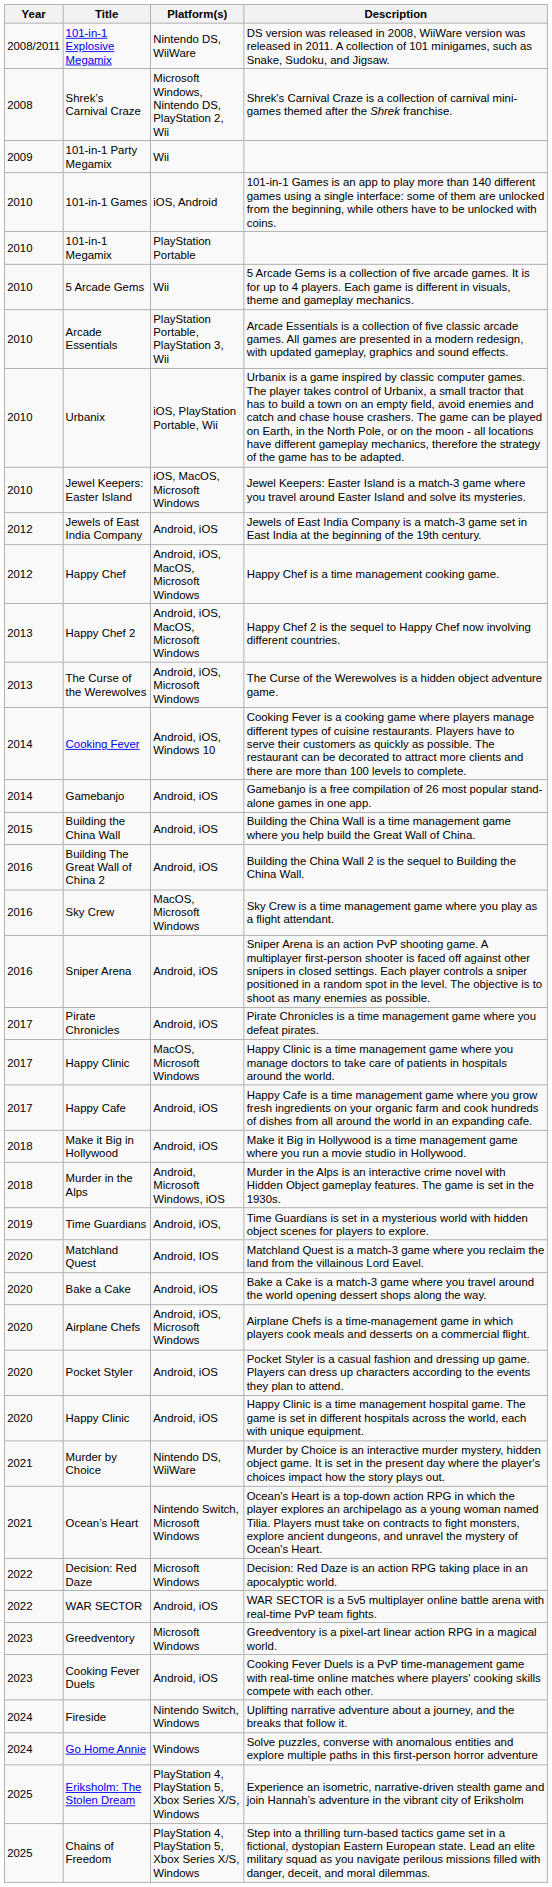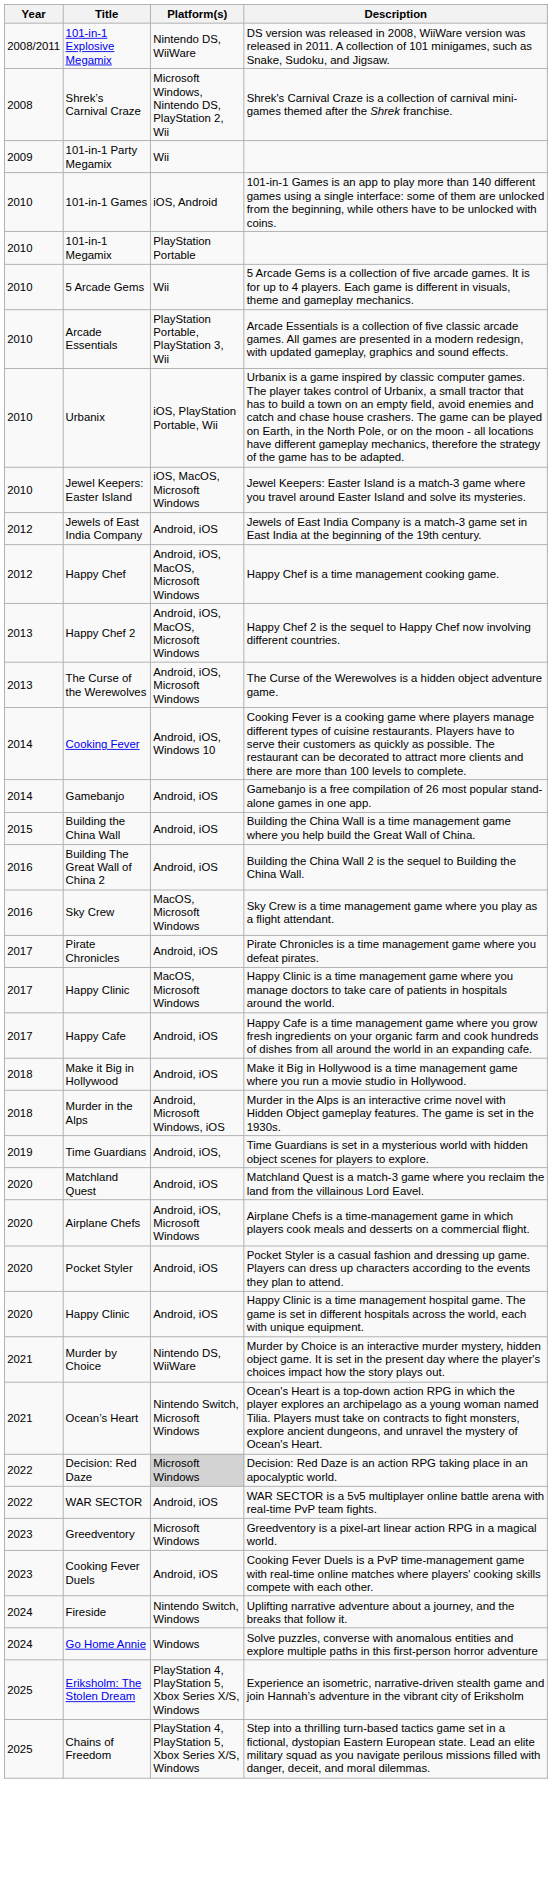 <table class="wikitable" style="font-size:80%">
 <tr>
 <th>Year</th>
 <th>Title</th>
 <th>Platform(s)</th>
 <th>Description</th>
 </tr>
 <tr>
 <td>2008/2011</td>
 <td><a href='#'>101-in-1 Explosive Megamix</a></td>
 <td>Nintendo DS, WiiWare</td>
 <td>DS version was released in 2008, WiiWare version was released in 2011. A collection of 101 minigames, such as Snake, Sudoku, and Jigsaw.</td>
 </tr>
 <tr>
 <td>2008</td>
 <td>Shrek’s Carnival Craze</td>
 <td>Microsoft Windows, Nintendo DS, PlayStation 2, Wii</td>
 <td>Shrek's Carnival Craze is a collection of carnival mini-games themed after the <em>Shrek</em> franchise.</td>
 </tr>
 <tr>
 <td>2009</td>
 <td>101-in-1 Party Megamix</td>
 <td>Wii</td>
 <td></td>
 </tr>
 <tr>
 <td>2010</td>
 <td>101-in-1 Games</td>
 <td>iOS, Android</td>
 <td>101-in-1 Games is an app to play more than 140 different games using a single interface: some of them are unlocked from the beginning, while others have to be unlocked with coins.</td>
 </tr>
 <tr>
 <td>2010</td>
 <td>101-in-1 Megamix</td>
 <td>PlayStation Portable</td>
 <td></td>
 </tr>
 <tr>
 <td>2010</td>
 <td>5 Arcade Gems</td>
 <td>Wii</td>
 <td>5 Arcade Gems is a collection of five arcade games. It is for up to 4 players. Each game is different in visuals, theme and gameplay mechanics.</td>
 </tr>
 <tr>
 <td>2010</td>
 <td>Arcade Essentials</td>
 <td>PlayStation Portable, PlayStation 3, Wii</td>
 <td>Arcade Essentials is a collection of five classic arcade games. All games are presented in a modern redesign, with updated gameplay, graphics and sound effects.</td>
 </tr>
 <tr>
 <td>2010</td>
 <td>Urbanix</td>
 <td>iOS, PlayStation Portable, Wii</td>
 <td>Urbanix is a game inspired by classic computer games. The player takes control of Urbanix, a small tractor that has to build a town on an empty field, avoid enemies and catch and chase house crashers. The game can be played on Earth, in the North Pole, or on the moon - all locations have different gameplay mechanics, therefore the strategy of the game has to be adapted.</td>
 </tr>
 <tr>
 <td>2010</td>
 <td>Jewel Keepers: Easter Island</td>
 <td>iOS, MacOS, Microsoft Windows</td>
 <td>Jewel Keepers: Easter Island is a match-3 game where you travel around Easter Island and solve its mysteries.</td>
 </tr>
 <tr>
 <td>2012</td>
 <td>Jewels of East India Company</td>
 <td>Android, iOS</td>
 <td>Jewels of East India Company is a match-3 game set in East India at the beginning of the 19th century.</td>
 </tr>
 <tr>
 <td>2012</td>
 <td>Happy Chef</td>
 <td>Android, iOS, MacOS, Microsoft Windows</td>
 <td>Happy Chef is a time management cooking game.</td>
 </tr>
 <tr>
 <td>2013</td>
 <td>Happy Chef 2</td>
 <td>Android, iOS, MacOS, Microsoft Windows</td>
 <td>Happy Chef 2 is the sequel to Happy Chef now involving different countries.</td>
 </tr>
 <tr>
 <td>2013</td>
 <td>The Curse of the Werewolves</td>
 <td>Android, iOS, Microsoft Windows</td>
 <td>The Curse of the Werewolves is a hidden object adventure game.</td>
 </tr>
 <tr>
 <td>2014</td>
 <td><a href='#'>Cooking Fever</a></td>
 <td>Android, iOS, Windows 10</td>
 <td>Cooking Fever is a cooking game where players manage different types of cuisine restaurants. Players have to serve their customers as quickly as possible. The restaurant can be decorated to attract more clients and there are more than 100 levels to complete.</td>
 </tr>
 <tr>
 <td>2014</td>
 <td>Gamebanjo</td>
 <td>Android, iOS</td>
 <td>Gamebanjo is a free compilation of 26 most popular stand-alone games in one app.</td>
 </tr>
 <tr>
 <td>2015</td>
 <td>Building the China Wall</td>
 <td>Android, iOS</td>
 <td>Building the China Wall is a time management game where you help build the Great Wall of China.</td>
 </tr>
 <tr>
 <td>2016</td>
 <td>Building The Great Wall of China 2</td>
 <td>Android, iOS</td>
 <td>Building the China Wall 2 is the sequel to Building the China Wall.</td>
 </tr>
 <tr>
 <td>2016</td>
 <td>Sky Crew</td>
 <td>MacOS, Microsoft Windows</td>
 <td>Sky Crew is a time management game where you play as a flight attendant.</td>
 </tr>
 <tr>
-<td>2016</td>
-<td>Sniper Arena</td>
-<td>Android, iOS</td>
-<td>Sniper Arena is an action PvP shooting game. A multiplayer first-person shooter is faced off against other snipers in closed settings. Each player controls a sniper positioned in a random spot in the level. The objective is to shoot as many enemies as possible.</td>
-</tr>
-<tr>
 <td>2017</td>
 <td>Pirate Chronicles</td>
 <td>Android, iOS</td>
 <td>Pirate Chronicles is a time management game where you defeat pirates.</td>
 </tr>
 <tr>
 <td>2017</td>
 <td>Happy Clinic</td>
 <td>MacOS, Microsoft Windows</td>
 <td>Happy Clinic is a time management game where you manage doctors to take care of patients in hospitals around the world.</td>
 </tr>
 <tr>
 <td>2017</td>
 <td>Happy Cafe</td>
 <td>Android, iOS</td>
 <td>Happy Cafe is a time management game where you grow fresh ingredients on your organic farm and cook hundreds of dishes from all around the world in an expanding cafe.</td>
 </tr>
 <tr>
 <td>2018</td>
 <td>Make it Big in Hollywood</td>
 <td>Android, iOS</td>
 <td>Make it Big in Hollywood is a time management game where you run a movie studio in Hollywood.</td>
 </tr>
 <tr>
 <td>2018</td>
 <td>Murder in the Alps</td>
 <td>Android, Microsoft Windows, iOS</td>
 <td>Murder in the Alps is an interactive crime novel with Hidden Object gameplay features. The game is set in the 1930s.</td>
 </tr>
 <tr>
 <td>2019</td>
 <td>Time Guardians</td>
 <td>Android, iOS,</td>
 <td>Time Guardians is set in a mysterious world with hidden object scenes for players to explore.</td>
 </tr>
 <tr>
 <td>2020</td>
 <td>Matchland Quest</td>
-<td>Android, IOS</td>
+<td>Android, iOS</td>
 <td>Matchland Quest is a match-3 game where you reclaim the land from the villainous Lord Eavel.</td>
-</tr>
-<tr>
-<td>2020</td>
-<td>Bake a Cake</td>
-<td>Android, iOS</td>
-<td>Bake a Cake is a match-3 game where you travel around the world opening dessert shops along the way.</td>
 </tr>
 <tr>
 <td>2020</td>
 <td>Airplane Chefs</td>
 <td>Android, iOS, Microsoft Windows</td>
 <td>Airplane Chefs is a time-management game in which players cook meals and desserts on a commercial flight.</td>
 </tr>
 <tr>
 <td>2020</td>
 <td>Pocket Styler</td>
 <td>Android, iOS</td>
 <td>Pocket Styler is a casual fashion and dressing up game. Players can dress up characters according to the events they plan to attend.</td>
 </tr>
 <tr>
 <td>2020</td>
 <td>Happy Clinic</td>
 <td>Android, iOS</td>
 <td>Happy Clinic is a time management hospital game. The game is set in different hospitals across the world, each with unique equipment.</td>
 </tr>
 <tr>
 <td>2021</td>
 <td>Murder by Choice</td>
 <td>Nintendo DS, WiiWare</td>
 <td>Murder by Choice is an interactive murder mystery, hidden object game. It is set in the present day where the player's choices impact how the story plays out.</td>
 </tr>
 <tr>
 <td>2021</td>
 <td>Ocean’s Heart</td>
 <td>Nintendo Switch, Microsoft Windows</td>
 <td>Ocean's Heart is a top-down action RPG in which the player explores an archipelago as a young woman named Tilia. Players must take on contracts to fight monsters, explore ancient dungeons, and unravel the mystery of Ocean's Heart.</td>
 </tr>
 <tr>
 <td>2022</td>
 <td>Decision: Red Daze</td>
-<td>Microsoft Windows</td>
+<td style="background: lightgrey;">Microsoft Windows</td>
 <td>Decision: Red Daze is an action RPG taking place in an apocalyptic world.</td>
 </tr>
 <tr>
 <td>2022</td>
 <td>WAR SECTOR</td>
 <td>Android, iOS</td>
 <td>WAR SECTOR is a 5v5 multiplayer online battle arena with real-time PvP team fights.</td>
 </tr>
 <tr>
 <td>2023</td>
 <td>Greedventory</td>
 <td>Microsoft Windows</td>
 <td>Greedventory is a pixel-art linear action RPG in a magical world.</td>
 </tr>
 <tr>
 <td>2023</td>
 <td>Cooking Fever Duels</td>
 <td>Android, iOS</td>
 <td>Cooking Fever Duels is a PvP time-management game with real-time online matches where players' cooking skills compete with each other.</td>
 </tr>
 <tr>
 <td>2024</td>
 <td>Fireside</td>
 <td>Nintendo Switch, Windows</td>
 <td>Uplifting narrative adventure about a journey, and the breaks that follow it.</td>
 </tr>
 <tr>
 <td>2024</td>
 <td><a href='#'>Go Home Annie</a></td>
 <td>Windows</td>
 <td>Solve puzzles, converse with anomalous entities and explore multiple paths in this first-person horror adventure</td>
 </tr>
 <tr>
 <td>2025</td>
 <td><a href='#'>Eriksholm: The Stolen Dream</a></td>
 <td>PlayStation 4, PlayStation 5, Xbox Series X/S, Windows</td>
 <td>Experience an isometric, narrative-driven stealth game and join Hannah’s adventure in the vibrant city of Eriksholm</td>
 </tr>
 <tr>
 <td>2025</td>
 <td>Chains of Freedom</td>
 <td>PlayStation 4, PlayStation 5, Xbox Series X/S, Windows</td>
 <td>Step into a thrilling turn-based tactics game set in a fictional, dystopian Eastern European state. Lead an elite military squad as you navigate perilous missions filled with danger, deceit, and moral dilemmas.</td>
 </tr>
 </table>
